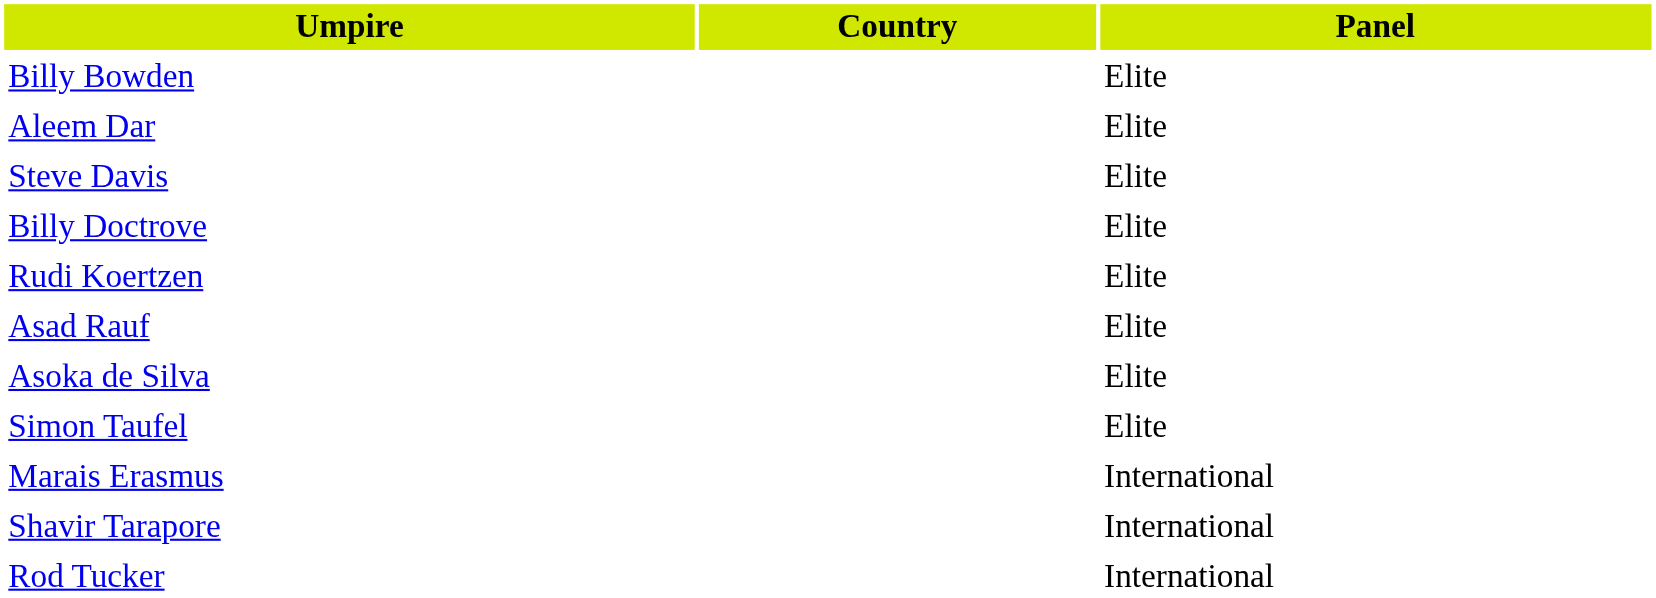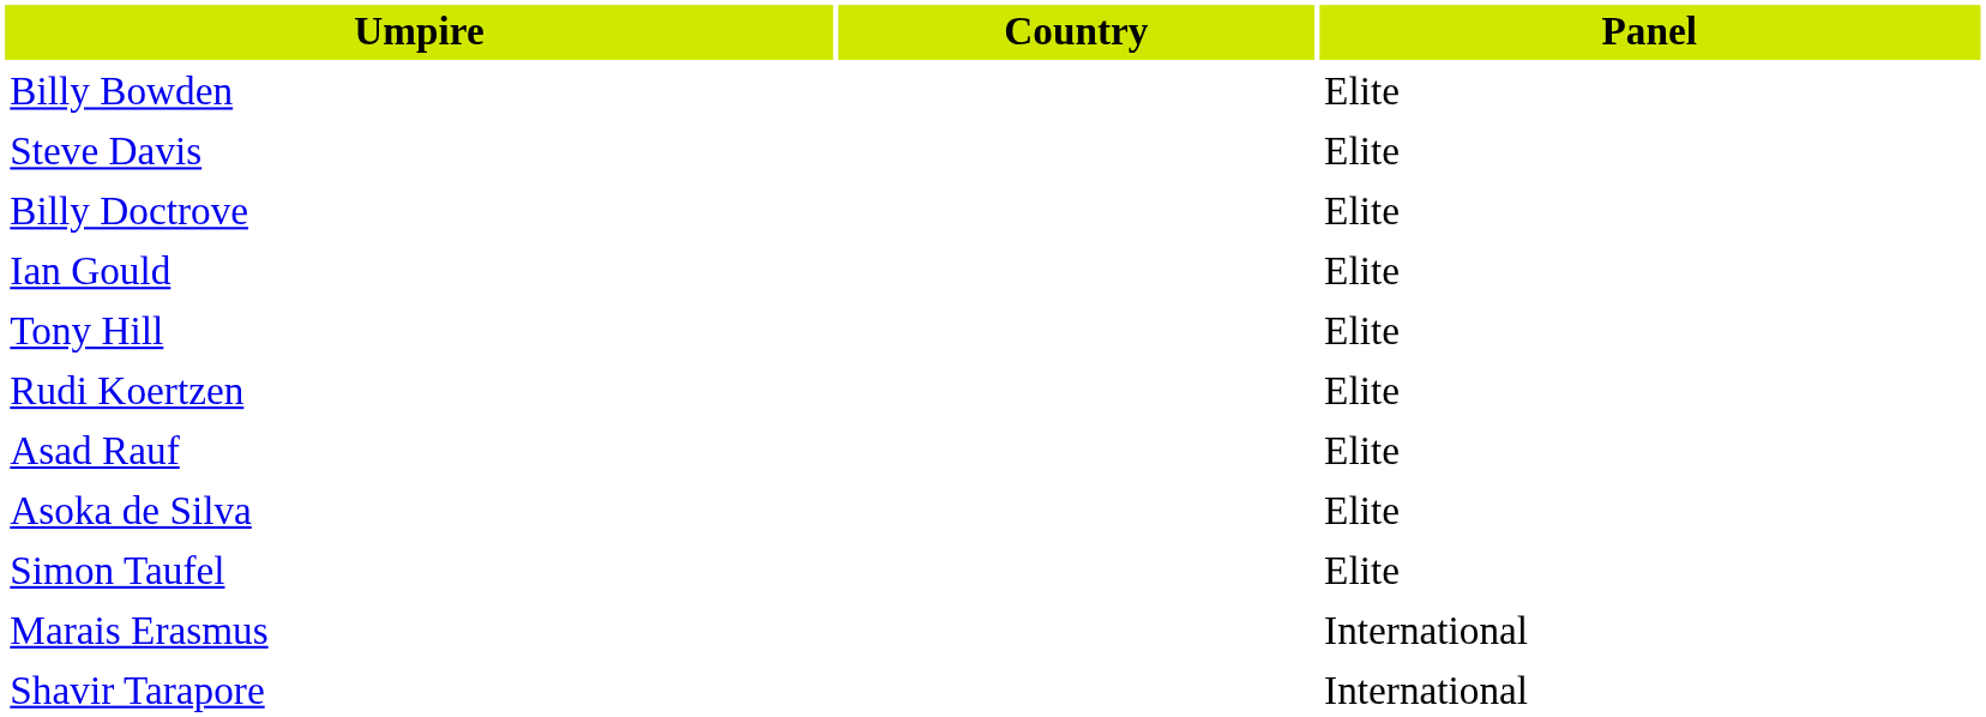 <table border="0" cellspacing="2" cellpadding="2" width="90%">
 <tr bgcolor=#D0E8KK>
 <th width 5%>Umpire</th>
 <th width 5%>Country</th>
 <th width 5%>Panel</th>
 </tr>
 <tr>
 <td align=left><a href='#'>Billy Bowden</a></td>
 <td align=left></td>
 <td align=left>Elite</td>
 </tr>
 <tr>
-<td align=left><a href='#'>Aleem Dar</a></td>
-<td align=left></td>
-<td align=left>Elite</td>
-</tr>
-<tr>
 <td align=left><a href='#'>Steve Davis</a></td>
 <td align=left></td>
 <td align=left>Elite</td>
 </tr>
 <tr>
 <td align=left><a href='#'>Billy Doctrove</a></td>
+<td align=left></td>
+<td align=left>Elite</td>
+</tr>
+<tr>
+<td align=left><a href='#'>Ian Gould</a></td>
+<td align=left></td>
+<td align=left>Elite</td>
+</tr>
+<tr>
+<td align=left><a href='#'>Tony Hill</a></td>
 <td align=left></td>
 <td align=left>Elite</td>
 </tr>
 <tr>
 <td align=left><a href='#'>Rudi Koertzen</a></td>
 <td align=left></td>
 <td align=left>Elite</td>
 </tr>
 <tr>
 <td align=left><a href='#'>Asad Rauf</a></td>
 <td align=left></td>
 <td align=left>Elite</td>
 </tr>
 <tr>
 <td align=left><a href='#'>Asoka de Silva</a></td>
 <td align=left></td>
 <td align=left>Elite</td>
 </tr>
 <tr>
 <td align=left><a href='#'>Simon Taufel</a></td>
 <td align=left></td>
 <td align=left>Elite</td>
 </tr>
 <tr>
 <td align=left><a href='#'>Marais Erasmus</a></td>
 <td align=left></td>
 <td align=left>International</td>
 </tr>
 <tr>
 <td align=left><a href='#'>Shavir Tarapore</a></td>
 <td align=left></td>
 <td align=left>International</td>
 </tr>
 <tr>
-<td align=left><a href='#'>Rod Tucker</a></td>
-<td align=left></td>
-<td align=left>International</td>
-</tr>
-<tr>
 </tr>
 </table>
